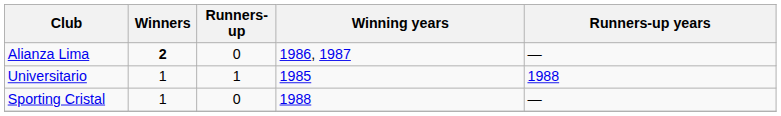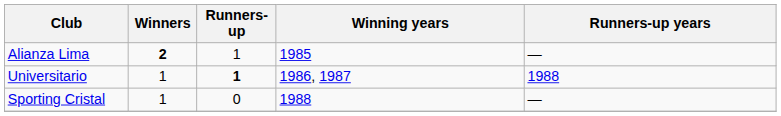 <table class="wikitable sortable">
 <tr>
 <th scope=col width=200>Club</th>
 <th scope=col width=80>Winners</th>
 <th scope=col width=100>Runners-up</th>
 <th scope=col class="unsortable" width=600>Winning years</th>
 <th scope=col class="unsortable" width=600>Runners-up years</th>
 </tr>
 <tr>
 <td><a href='#'>Alianza Lima</a></td>
 <td align=center><strong>2</strong></td>
-<td align=center>0</td>
-<td><a href='#'>1986</a>, <a href='#'>1987</a></td>
+<td align=center>1</td>
+<td><a href='#'>1985</a></td>
 <td>—</td>
 </tr>
 <tr>
 <td><a href='#'>Universitario</a></td>
 <td align=center>1</td>
-<td align=center>1</td>
-<td><a href='#'>1985</a></td>
+<td align=center><strong>1</strong></td>
+<td><a href='#'>1986</a>, <a href='#'>1987</a></td>
 <td><a href='#'>1988</a></td>
 </tr>
 <tr>
 <td><a href='#'>Sporting Cristal</a></td>
 <td align=center>1</td>
 <td align=center>0</td>
 <td><a href='#'>1988</a></td>
 <td>—</td>
 </tr>
 <tr>
 </tr>
 </table>
